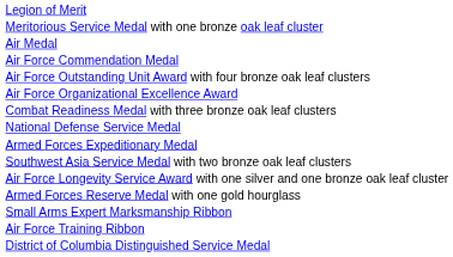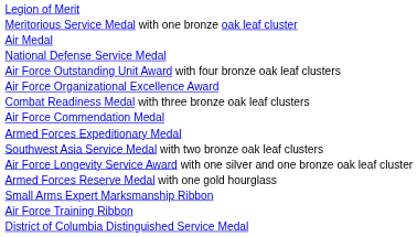 <table>
 <tr>
 <td></td>
 <td><a href='#'>Legion of Merit</a></td>
 </tr>
 <tr>
 <td></td>
 <td><a href='#'>Meritorious Service Medal</a> with one bronze <a href='#'>oak leaf cluster</a></td>
 </tr>
 <tr>
 <td></td>
 <td><a href='#'>Air Medal</a></td>
 </tr>
 <tr>
 <td></td>
-<td><a href='#'>Air Force Commendation Medal</a></td>
+<td><a href='#'>National Defense Service Medal</a></td>
 </tr>
 <tr>
 <td></td>
 <td><a href='#'>Air Force Outstanding Unit Award</a> with four bronze oak leaf clusters</td>
 </tr>
 <tr>
 <td></td>
 <td><a href='#'>Air Force Organizational Excellence Award</a></td>
 </tr>
 <tr>
 <td></td>
 <td><a href='#'>Combat Readiness Medal</a> with three bronze oak leaf clusters</td>
 </tr>
 <tr>
 <td></td>
-<td><a href='#'>National Defense Service Medal</a></td>
+<td><a href='#'>Air Force Commendation Medal</a></td>
 </tr>
 <tr>
 <td></td>
 <td><a href='#'>Armed Forces Expeditionary Medal</a></td>
 </tr>
 <tr>
 <td></td>
 <td><a href='#'>Southwest Asia Service Medal</a> with two bronze oak leaf clusters</td>
 </tr>
 <tr>
 <td></td>
 <td><a href='#'>Air Force Longevity Service Award</a> with one silver and one bronze oak leaf cluster</td>
 </tr>
 <tr>
 <td></td>
 <td><a href='#'>Armed Forces Reserve Medal</a> with one gold hourglass</td>
 </tr>
 <tr>
 <td></td>
 <td><a href='#'>Small Arms Expert Marksmanship Ribbon</a></td>
 </tr>
 <tr>
 <td></td>
 <td><a href='#'>Air Force Training Ribbon</a></td>
 </tr>
 <tr>
 <td></td>
 <td><a href='#'>District of Columbia Distinguished Service Medal</a></td>
 </tr>
 <tr>
 </tr>
 </table>
